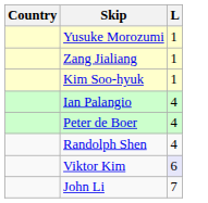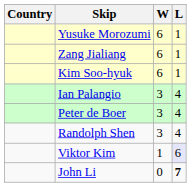 <table class=wikitable>
 <tr>
 <th>Country</th>
 <th>Skip</th>
+<th>W</th>
 <th>L</th>
 </tr>
 <tr bgcolor=#ffffcc>
 <td></td>
 <td><a href='#'>Yusuke Morozumi</a></td>
+<td>6</td>
 <td>1</td>
 </tr>
 <tr bgcolor=#ffffcc>
 <td></td>
 <td><a href='#'>Zang Jialiang</a></td>
+<td>6</td>
 <td>1</td>
 </tr>
 <tr bgcolor=#ffffcc>
 <td></td>
 <td><a href='#'>Kim Soo-hyuk</a></td>
+<td>6</td>
 <td>1</td>
 </tr>
 <tr bgcolor=#ccffcc>
 <td></td>
 <td><a href='#'>Ian Palangio</a></td>
+<td>3</td>
 <td>4</td>
 </tr>
 <tr bgcolor=#ccffcc>
 <td></td>
 <td><a href='#'>Peter de Boer</a></td>
+<td>3</td>
 <td>4</td>
 </tr>
 <tr>
 <td></td>
 <td><a href='#'>Randolph Shen</a></td>
+<td>3</td>
 <td>4</td>
 </tr>
 <tr>
 <td></td>
 <td><a href='#'>Viktor Kim</a></td>
+<td>1</td>
 <td style="background: lavender;">6</td>
 </tr>
 <tr>
 <td></td>
 <td><a href='#'>John Li</a></td>
-<td>7</td>
+<td>0</td>
+<td><strong>7</strong></td>
 </tr>
 </table>
